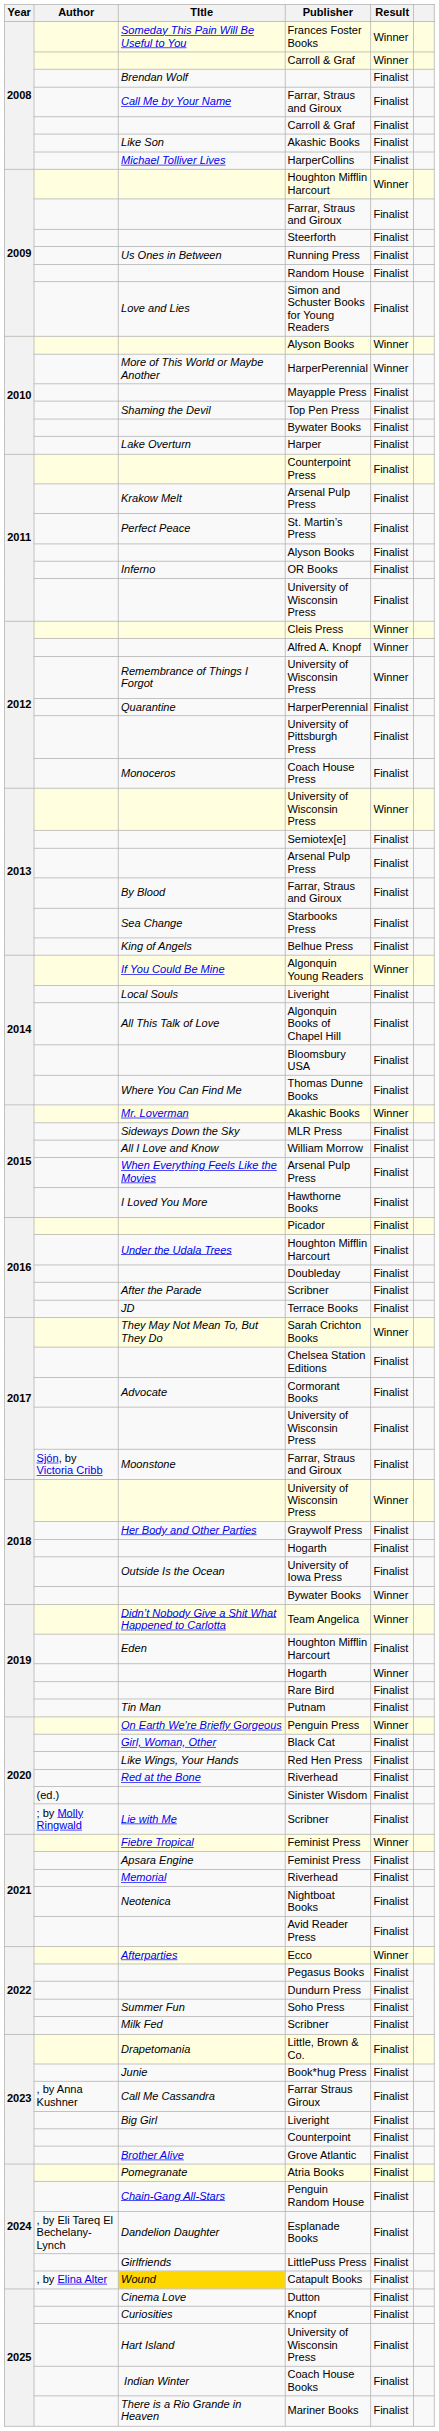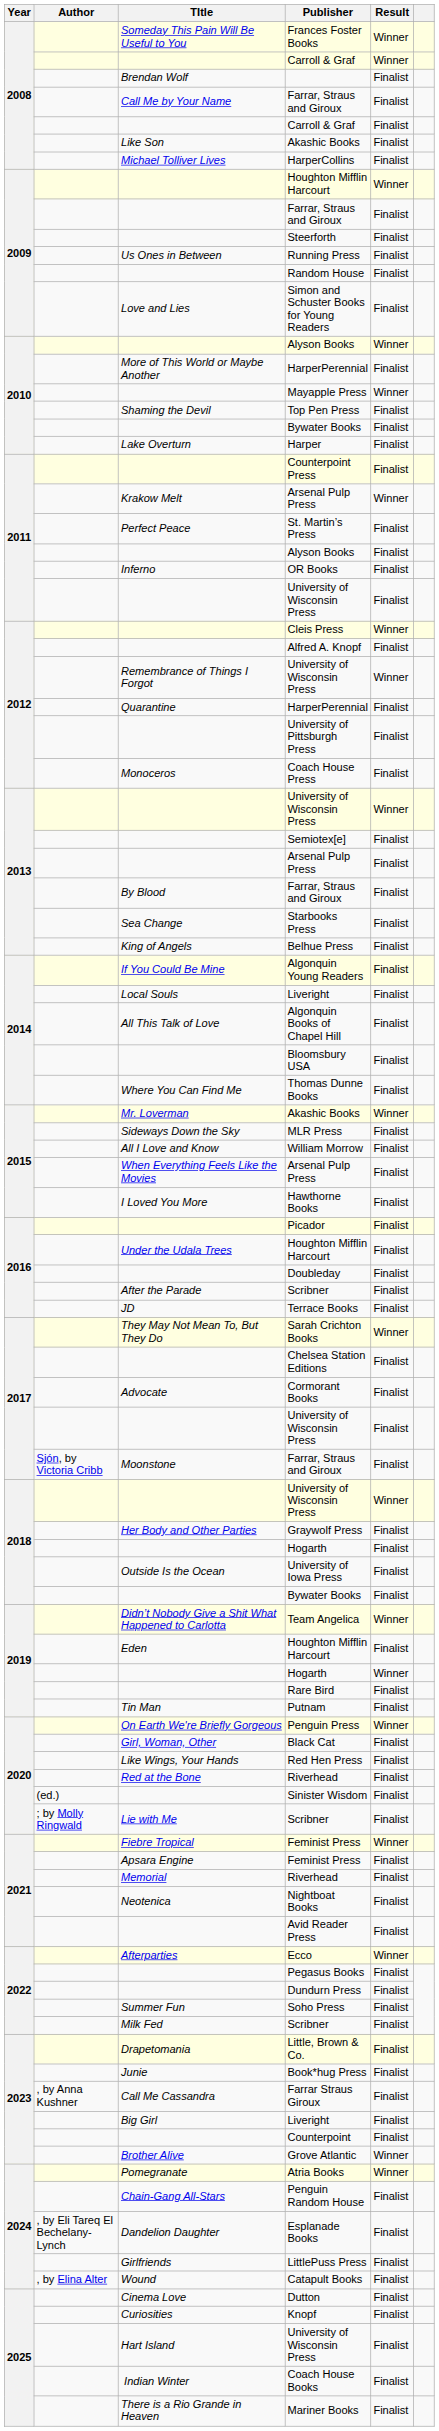 <table class="wikitable" style="width:100%">
 <tr>
 <th scope="col" width="5%">Year</th>
 <th scope="col" width="20%">Author</th>
 <th scope="col" width="40%">TItle</th>
 <th scope="col" width="20%">Publisher</th>
 <th scope="col" width="10%">Result</th>
 <th scope="col" width="5%"></th>
 </tr>
 <tr style="background:lightyellow">
 <th rowspan="7">2008</th>
 <td></td>
 <td><em><a href='#'>Someday This Pain Will Be Useful to You</a></em></td>
 <td>Frances Foster Books</td>
 <td>Winner</td>
 <td></td>
 </tr>
 <tr style="background:lightyellow">
 <td></td>
 <td></td>
 <td>Carroll & Graf</td>
 <td>Winner</td>
 <td></td>
 </tr>
 <tr>
 <td></td>
 <td><em>Brendan Wolf</em></td>
 <td></td>
 <td>Finalist</td>
 <td></td>
 </tr>
 <tr>
 <td></td>
 <td><em><a href='#'>Call Me by Your Name</a></em></td>
 <td>Farrar, Straus and Giroux</td>
 <td>Finalist</td>
 <td></td>
 </tr>
 <tr>
 <td></td>
 <td></td>
 <td>Carroll & Graf</td>
 <td>Finalist</td>
 <td></td>
 </tr>
 <tr>
 <td></td>
 <td><em>Like Son</em></td>
 <td>Akashic Books</td>
 <td>Finalist</td>
 <td></td>
 </tr>
 <tr>
 <td></td>
 <td><em><a href='#'>Michael Tolliver Lives</a></em></td>
 <td>HarperCollins</td>
 <td>Finalist</td>
 <td></td>
 </tr>
 <tr style="background:lightyellow">
 <th rowspan="6">2009</th>
 <td></td>
 <td><em></em></td>
 <td>Houghton Mifflin Harcourt</td>
 <td>Winner</td>
 <td></td>
 </tr>
 <tr>
 <td></td>
 <td><em></em></td>
 <td>Farrar, Straus and Giroux</td>
 <td>Finalist</td>
 <td></td>
 </tr>
 <tr>
 <td></td>
 <td><em></em></td>
 <td>Steerforth</td>
 <td>Finalist</td>
 <td></td>
 </tr>
 <tr>
 <td></td>
 <td><em>Us Ones in Between</em></td>
 <td>Running Press</td>
 <td>Finalist</td>
 <td></td>
 </tr>
 <tr>
 <td></td>
 <td></td>
 <td>Random House</td>
 <td>Finalist</td>
 <td></td>
 </tr>
 <tr>
 <td></td>
 <td><em>Love and Lies</em></td>
 <td>Simon and Schuster Books for Young Readers</td>
 <td>Finalist</td>
 <td></td>
 </tr>
 <tr style="background:lightyellow">
 <th rowspan="6">2010</th>
 <td></td>
 <td><em></em></td>
 <td>Alyson Books</td>
 <td>Winner</td>
 <td></td>
 </tr>
 <tr>
 <td></td>
 <td><em>More of This World or Maybe Another</em></td>
 <td>HarperPerennial</td>
-<td>Winner</td>
+<td>Finalist</td>
 <td></td>
 </tr>
 <tr>
 <td></td>
 <td><em></em></td>
 <td>Mayapple Press</td>
-<td>Finalist</td>
+<td>Winner</td>
 <td></td>
 </tr>
 <tr>
 <td></td>
 <td><em>Shaming the Devil</em></td>
 <td>Top Pen Press</td>
 <td>Finalist</td>
 <td></td>
 </tr>
 <tr>
 <td></td>
 <td><em></em></td>
 <td>Bywater Books</td>
 <td>Finalist</td>
 <td></td>
 </tr>
 <tr>
 <td></td>
 <td><em>Lake Overturn</em></td>
 <td>Harper</td>
 <td>Finalist</td>
 <td></td>
 </tr>
 <tr style="background:lightyellow">
 <th rowspan="6">2011</th>
 <td></td>
 <td><em></em></td>
 <td>Counterpoint Press</td>
 <td>Finalist</td>
 <td></td>
 </tr>
 <tr>
 <td></td>
 <td><em>Krakow Melt</em></td>
 <td>Arsenal Pulp Press</td>
-<td>Finalist</td>
+<td>Winner</td>
 <td></td>
 </tr>
 <tr>
 <td></td>
 <td><em>Perfect Peace</em></td>
 <td>St. Martin’s Press</td>
 <td>Finalist</td>
 <td></td>
 </tr>
 <tr>
 <td></td>
 <td><em></em></td>
 <td>Alyson Books</td>
 <td>Finalist</td>
 <td></td>
 </tr>
 <tr>
 <td></td>
 <td><em>Inferno</em></td>
 <td>OR Books</td>
 <td>Finalist</td>
 <td></td>
 </tr>
 <tr>
 <td></td>
 <td><em></em></td>
 <td>University of Wisconsin Press</td>
 <td>Finalist</td>
 <td></td>
 </tr>
 <tr style="background:lightyellow">
 <th rowspan="6">2012</th>
 <td></td>
 <td><em></em></td>
 <td>Cleis Press</td>
 <td>Winner</td>
 <td></td>
 </tr>
 <tr>
 <td></td>
 <td></td>
 <td>Alfred A. Knopf</td>
-<td>Winner</td>
+<td>Finalist</td>
 <td></td>
 </tr>
 <tr>
 <td></td>
 <td><em>Remembrance of Things I Forgot</em></td>
 <td>University of Wisconsin Press</td>
 <td>Winner</td>
 <td></td>
 </tr>
 <tr>
 <td></td>
 <td><em>Quarantine</em></td>
 <td>HarperPerennial</td>
 <td>Finalist</td>
 <td></td>
 </tr>
 <tr>
 <td></td>
 <td><em></em></td>
 <td>University of Pittsburgh Press</td>
 <td>Finalist</td>
 <td></td>
 </tr>
 <tr>
 <td></td>
 <td><em>Monoceros</em></td>
 <td>Coach House Press</td>
 <td>Finalist</td>
 <td></td>
 </tr>
 <tr style="background:lightyellow">
 <th rowspan="6">2013</th>
 <td></td>
 <td><em></em></td>
 <td>University of Wisconsin Press</td>
 <td>Winner</td>
 <td></td>
 </tr>
 <tr>
 <td></td>
 <td></td>
 <td>Semiotex[e]</td>
 <td>Finalist</td>
 <td></td>
 </tr>
 <tr>
 <td></td>
 <td><em></em></td>
 <td>Arsenal Pulp Press</td>
 <td>Finalist</td>
 <td></td>
 </tr>
 <tr>
 <td></td>
 <td><em>By Blood</em></td>
 <td>Farrar, Straus and Giroux</td>
 <td>Finalist</td>
 <td></td>
 </tr>
 <tr>
 <td></td>
 <td><em>Sea Change</em></td>
 <td>Starbooks Press</td>
 <td>Finalist</td>
 <td></td>
 </tr>
 <tr>
 <td></td>
 <td><em>King of Angels</em></td>
 <td>Belhue Press</td>
 <td>Finalist</td>
 <td></td>
 </tr>
 <tr style="background:lightyellow">
 <th rowspan="5">2014</th>
 <td></td>
 <td><em><a href='#'>If You Could Be Mine</a></em></td>
 <td>Algonquin Young Readers</td>
-<td>Winner</td>
+<td>Finalist</td>
 <td></td>
 </tr>
 <tr>
 <td></td>
 <td><em>Local Souls</em></td>
 <td>Liveright</td>
 <td>Finalist</td>
 <td></td>
 </tr>
 <tr>
 <td></td>
 <td><em>All This Talk of Love</em></td>
 <td>Algonquin Books of Chapel Hill</td>
 <td>Finalist</td>
 <td></td>
 </tr>
 <tr>
 <td></td>
 <td></td>
 <td>Bloomsbury USA</td>
 <td>Finalist</td>
 <td></td>
 </tr>
 <tr>
 <td></td>
 <td><em>Where You Can Find Me</em></td>
 <td>Thomas Dunne Books</td>
 <td>Finalist</td>
 <td></td>
 </tr>
 <tr style="background:lightyellow">
 <th rowspan="5">2015</th>
 <td></td>
 <td><em><a href='#'>Mr. Loverman</a></em></td>
 <td>Akashic Books</td>
 <td>Winner</td>
 <td></td>
 </tr>
 <tr>
 <td></td>
 <td><em>Sideways Down the Sky</em></td>
 <td>MLR Press</td>
 <td>Finalist</td>
 <td></td>
 </tr>
 <tr>
 <td></td>
 <td><em>All I Love and Know</em></td>
 <td>William Morrow</td>
 <td>Finalist</td>
 <td></td>
 </tr>
 <tr>
 <td></td>
 <td><em><a href='#'>When Everything Feels Like the Movies</a></em></td>
 <td>Arsenal Pulp Press</td>
 <td>Finalist</td>
 <td></td>
 </tr>
 <tr>
 <td></td>
 <td><em>I Loved You More</em></td>
 <td>Hawthorne Books</td>
 <td>Finalist</td>
 <td></td>
 </tr>
 <tr style="background:lightyellow">
 <th rowspan="5">2016</th>
 <td></td>
 <td><em></em></td>
 <td>Picador</td>
 <td>Finalist</td>
 <td></td>
 </tr>
 <tr>
 <td></td>
 <td><em><a href='#'>Under the Udala Trees</a></em></td>
 <td>Houghton Mifflin Harcourt</td>
 <td>Finalist</td>
 <td></td>
 </tr>
 <tr>
 <td></td>
 <td></td>
 <td>Doubleday</td>
 <td>Finalist</td>
 <td></td>
 </tr>
 <tr>
 <td></td>
 <td><em>After the Parade</em></td>
 <td>Scribner</td>
 <td>Finalist</td>
 <td></td>
 </tr>
 <tr>
 <td></td>
 <td><em>JD</em></td>
 <td>Terrace Books</td>
 <td>Finalist</td>
 <td></td>
 </tr>
 <tr style="background:lightyellow">
 <th rowspan="5">2017</th>
 <td></td>
 <td><em>They May Not Mean To, But They Do</em></td>
 <td>Sarah Crichton Books</td>
 <td>Winner</td>
 <td></td>
 </tr>
 <tr>
 <td></td>
 <td><em></em></td>
 <td>Chelsea Station Editions</td>
 <td>Finalist</td>
 <td></td>
 </tr>
 <tr>
 <td></td>
 <td><em>Advocate</em></td>
 <td>Cormorant Books</td>
 <td>Finalist</td>
 <td></td>
 </tr>
 <tr>
 <td></td>
 <td><em></em></td>
 <td>University of Wisconsin Press</td>
 <td>Finalist</td>
 <td></td>
 </tr>
 <tr>
 <td><a href='#'>Sjón</a>,  by <a href='#'>Victoria Cribb</a></td>
 <td><em>Moonstone</em></td>
 <td>Farrar, Straus and Giroux</td>
 <td>Finalist</td>
 <td></td>
 </tr>
 <tr style="background:lightyellow">
 <th rowspan="5">2018</th>
 <td></td>
 <td><em></em></td>
 <td>University of Wisconsin Press</td>
 <td>Winner</td>
 <td></td>
 </tr>
 <tr>
 <td></td>
 <td><em><a href='#'>Her Body and Other Parties</a></em></td>
 <td>Graywolf Press</td>
 <td>Finalist</td>
 <td></td>
 </tr>
 <tr>
 <td></td>
 <td></td>
 <td>Hogarth</td>
 <td>Finalist</td>
 <td></td>
 </tr>
 <tr>
 <td></td>
 <td><em>Outside Is the Ocean</em></td>
 <td>University of Iowa Press</td>
 <td>Finalist</td>
 <td></td>
 </tr>
 <tr>
 <td></td>
 <td><em></em></td>
 <td>Bywater Books</td>
-<td>Winner</td>
+<td>Finalist</td>
 <td></td>
 </tr>
 <tr style="background:lightyellow">
 <th rowspan="5">2019</th>
 <td></td>
 <td><em><a href='#'>Didn’t Nobody Give a Shit What Happened to Carlotta</a></em></td>
 <td>Team Angelica</td>
 <td>Winner</td>
 <td></td>
 </tr>
 <tr>
 <td></td>
 <td><em>Eden</em></td>
 <td>Houghton Mifflin Harcourt</td>
 <td>Finalist</td>
 <td></td>
 </tr>
 <tr>
 <td></td>
 <td><em></em></td>
 <td>Hogarth</td>
 <td>Winner</td>
 <td></td>
 </tr>
 <tr>
 <td></td>
 <td><em></em></td>
 <td>Rare Bird</td>
 <td>Finalist</td>
 <td></td>
 </tr>
 <tr>
 <td></td>
 <td><em>Tin Man</em></td>
 <td>Putnam</td>
 <td>Finalist</td>
 <td></td>
 </tr>
 <tr style="background:lightyellow">
 <th rowspan="6">2020</th>
 <td></td>
 <td><em><a href='#'>On Earth We're Briefly Gorgeous</a></em></td>
 <td>Penguin Press</td>
 <td>Winner</td>
 <td></td>
 </tr>
 <tr>
 <td></td>
 <td><em><a href='#'>Girl, Woman, Other</a></em></td>
 <td>Black Cat</td>
 <td>Finalist</td>
 <td></td>
 </tr>
 <tr>
 <td></td>
 <td><em>Like Wings, Your Hands</em></td>
 <td>Red Hen Press</td>
 <td>Finalist</td>
 <td></td>
 </tr>
 <tr>
 <td></td>
 <td><em><a href='#'>Red at the Bone</a></em></td>
 <td>Riverhead</td>
 <td>Finalist</td>
 <td></td>
 </tr>
 <tr>
 <td> (ed.)</td>
 <td><em></em></td>
 <td>Sinister Wisdom</td>
 <td>Finalist</td>
 <td></td>
 </tr>
 <tr>
 <td>;  by <a href='#'>Molly Ringwald</a></td>
 <td><em><a href='#'>Lie with Me</a></em></td>
 <td>Scribner</td>
 <td>Finalist</td>
 <td></td>
 </tr>
 <tr style="background:lightyellow">
 <th rowspan="5">2021</th>
 <td></td>
 <td><em><a href='#'>Fiebre Tropical</a></em></td>
 <td>Feminist Press</td>
 <td>Winner</td>
 <td></td>
 </tr>
 <tr>
 <td></td>
 <td><em>Apsara Engine</em></td>
 <td>Feminist Press</td>
 <td>Finalist</td>
 <td></td>
 </tr>
 <tr>
 <td></td>
 <td><em><a href='#'>Memorial</a></em></td>
 <td>Riverhead</td>
 <td>Finalist</td>
 <td></td>
 </tr>
 <tr>
 <td></td>
 <td><em>Neotenica</em></td>
 <td>Nightboat Books</td>
 <td>Finalist</td>
 <td></td>
 </tr>
 <tr>
 <td></td>
 <td><em></em></td>
 <td>Avid Reader Press</td>
 <td>Finalist</td>
 <td></td>
 </tr>
 <tr style="background:lightyellow">
 <th rowspan="5">2022</th>
 <td></td>
 <td><em><a href='#'>Afterparties</a></em></td>
 <td>Ecco</td>
 <td>Winner</td>
 <td></td>
 </tr>
 <tr>
 <td></td>
 <td></td>
 <td>Pegasus Books</td>
 <td>Finalist</td>
 <td rowspan="4"></td>
 </tr>
 <tr>
 <td></td>
 <td><em></em></td>
 <td>Dundurn Press</td>
 <td>Finalist</td>
 </tr>
 <tr>
 <td></td>
 <td><em>Summer Fun</em></td>
 <td>Soho Press</td>
 <td>Finalist</td>
 </tr>
 <tr>
 <td></td>
 <td><em>Milk Fed</em></td>
 <td>Scribner</td>
 <td>Finalist</td>
 </tr>
 <tr style="background:lightyellow">
 <th rowspan="6">2023</th>
 <td></td>
 <td><em>Drapetomania</em></td>
 <td>Little, Brown & Co.</td>
 <td>Finalist</td>
 <td></td>
 </tr>
 <tr>
 <td></td>
 <td><em>Junie</em></td>
 <td>Book*hug Press</td>
 <td>Finalist</td>
 <td></td>
 </tr>
 <tr>
 <td>,  by Anna Kushner</td>
 <td><em>Call Me Cassandra</em></td>
 <td>Farrar Straus Giroux</td>
 <td>Finalist</td>
 <td></td>
 </tr>
 <tr>
 <td></td>
 <td><em>Big Girl</em></td>
 <td>Liveright</td>
 <td>Finalist</td>
 <td></td>
 </tr>
 <tr>
 <td></td>
 <td><em></em></td>
 <td>Counterpoint</td>
 <td>Finalist</td>
 <td></td>
 </tr>
 <tr>
 <td></td>
 <td><em><a href='#'>Brother Alive</a></em></td>
 <td>Grove Atlantic</td>
-<td>Finalist</td>
+<td>Winner</td>
 <td></td>
 </tr>
 <tr style=background:lightyellow>
 <th rowspan="5">2024</th>
 <td></td>
 <td><em>Pomegranate</em></td>
 <td>Atria Books</td>
-<td>Finalist</td>
+<td>Winner</td>
 <td></td>
 </tr>
 <tr>
 <td></td>
 <td><em><a href='#'>Chain-Gang All-Stars</a></em></td>
 <td>Penguin Random House</td>
 <td>Finalist</td>
 <td></td>
 </tr>
 <tr>
 <td>,  by Eli Tareq El Bechelany-Lynch</td>
 <td><em>Dandelion Daughter</em></td>
 <td>Esplanade Books</td>
 <td>Finalist</td>
 <td></td>
 </tr>
 <tr>
 <td></td>
 <td><em>Girlfriends</em></td>
 <td>LittlePuss Press</td>
 <td>Finalist</td>
 <td></td>
 </tr>
 <tr>
 <td>,  by <a href='#'>Elina Alter</a></td>
-<td style="background: gold;"><em>Wound</em></td>
+<td><em>Wound</em></td>
 <td>Catapult Books</td>
 <td>Finalist</td>
 <td></td>
 </tr>
 <tr>
 <th rowspan="5">2025</th>
 <td></td>
 <td><em>Cinema Love</em></td>
 <td>Dutton</td>
 <td>Finalist</td>
 <td></td>
 </tr>
 <tr>
 <td></td>
 <td><em>Curiosities</em></td>
 <td>Knopf</td>
 <td>Finalist</td>
 <td></td>
 </tr>
 <tr>
 <td></td>
 <td><em>Hart Island</em></td>
 <td>University of Wisconsin Press</td>
 <td>Finalist</td>
 <td></td>
 </tr>
 <tr>
 <td></td>
 <td> <em>Indian Winter</em></td>
 <td>Coach House Books</td>
 <td>Finalist</td>
 <td></td>
 </tr>
 <tr>
 <td></td>
 <td><em>There is a Rio Grande in Heaven</em></td>
 <td>Mariner Books</td>
 <td>Finalist</td>
 <td></td>
 </tr>
 </table>
